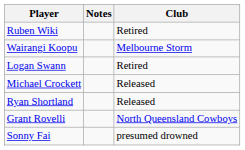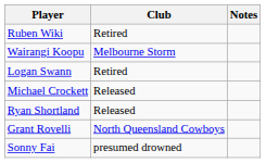 <table class="wikitable" style="font-size:90%">
 <tr bgcolor="#efefef">
 <th>Player</th>
+<th>Club</th>
 <th>Notes</th>
-<th>Club</th>
 </tr>
 <tr>
 <td><a href='#'>Ruben Wiki</a></td>
+<td>Retired</td>
 <td><br></td>
-<td>Retired</td>
 </tr>
 <tr>
 <td><a href='#'>Wairangi Koopu</a></td>
+<td><a href='#'>Melbourne Storm</a></td>
 <td></td>
-<td><a href='#'>Melbourne Storm</a></td>
 </tr>
 <tr>
 <td><a href='#'>Logan Swann</a></td>
+<td>Retired</td>
 <td></td>
-<td>Retired</td>
 </tr>
 <tr>
 <td><a href='#'>Michael Crockett</a></td>
+<td>Released</td>
 <td><br></td>
-<td>Released</td>
 </tr>
 <tr>
 <td><a href='#'>Ryan Shortland</a></td>
+<td>Released</td>
 <td></td>
-<td>Released</td>
 </tr>
 <tr>
 <td><a href='#'>Grant Rovelli</a></td>
+<td><a href='#'>North Queensland Cowboys</a></td>
 <td></td>
-<td><a href='#'>North Queensland Cowboys</a></td>
 </tr>
 <tr>
 <td><a href='#'>Sonny Fai</a></td>
+<td>presumed drowned</td>
 <td></td>
-<td>presumed drowned</td>
 </tr>
 </table>
